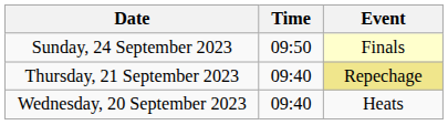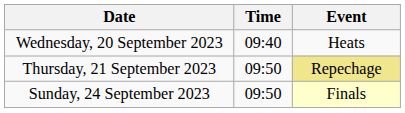 <table class = "wikitable" style="text-align:center;">
 <tr>
 <th width=220>Date</th>
 <th width=50>Time</th>
 <th width=100>Event</th>
 </tr>
 <tr>
+<td>Wednesday, 20 September 2023</td>
+<td>09:40</td>
+<td>Heats</td>
+</tr>
+<tr>
+<td>Thursday, 21 September 2023</td>
+<td>09:50</td>
+<td style="background: khaki;">Repechage</td>
+</tr>
+<tr>
 <td>Sunday, 24 September 2023</td>
 <td>09:50</td>
 <td bgcolor=ffffcc>Finals</td>
 </tr>
-<tr>
-<td>Thursday, 21 September 2023</td>
-<td>09:40</td>
-<td style="background: khaki;">Repechage</td>
-</tr>
-<tr>
-<td>Wednesday, 20 September 2023</td>
-<td>09:40</td>
-<td>Heats</td>
-</tr>
 </table>
